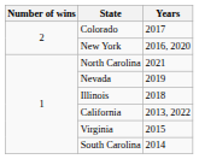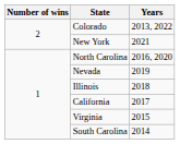 <table class="wikitable sortable" style="font-size: 85%">
 <tr>
 <th scope="col">Number of wins</th>
 <th scope="col">State</th>
 <th scope="col">Years</th>
 </tr>
 <tr>
 <td rowspan=2 style="text-align:center">2</td>
 <td>Colorado</td>
-<td>2017</td>
+<td>2013, 2022</td>
 </tr>
 <tr>
 <td>New York</td>
-<td>2016, 2020</td>
+<td>2021</td>
 </tr>
 <tr>
 <td rowspan=7 style="text-align:center">1</td>
 <td>North Carolina</td>
-<td>2021</td>
+<td>2016, 2020</td>
 </tr>
 <tr>
 <td>Nevada</td>
 <td>2019</td>
 </tr>
 <tr>
 <td>Illinois</td>
 <td>2018</td>
 </tr>
 <tr>
 <td>California</td>
-<td>2013, 2022</td>
+<td>2017</td>
 </tr>
 <tr>
 <td>Virginia</td>
 <td>2015</td>
 </tr>
 <tr>
 <td>South Carolina</td>
 <td>2014</td>
 </tr>
 </table>
